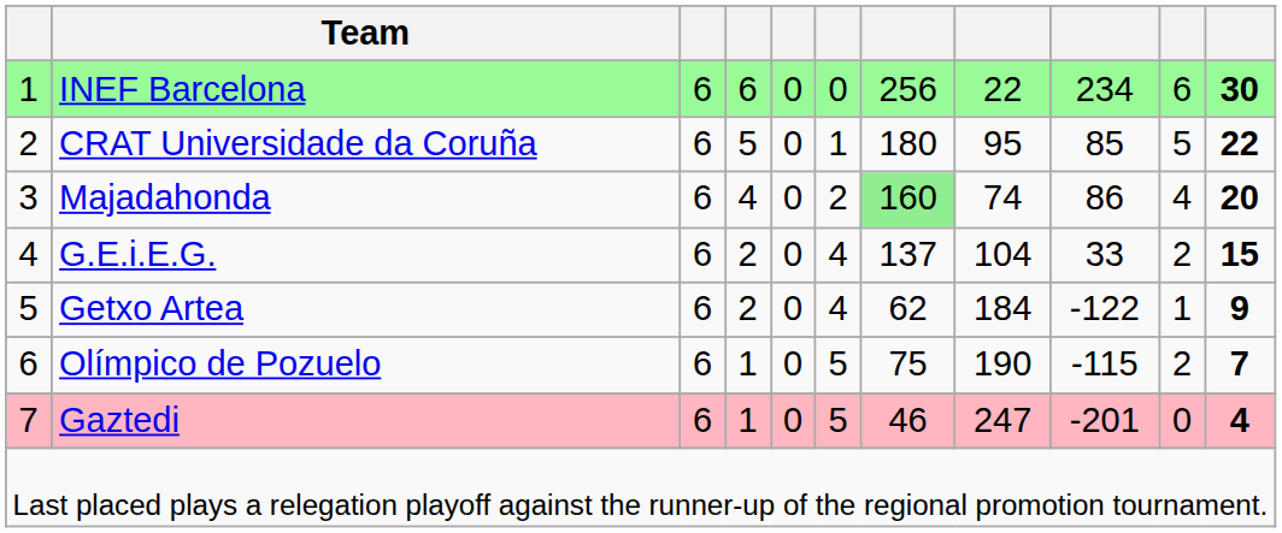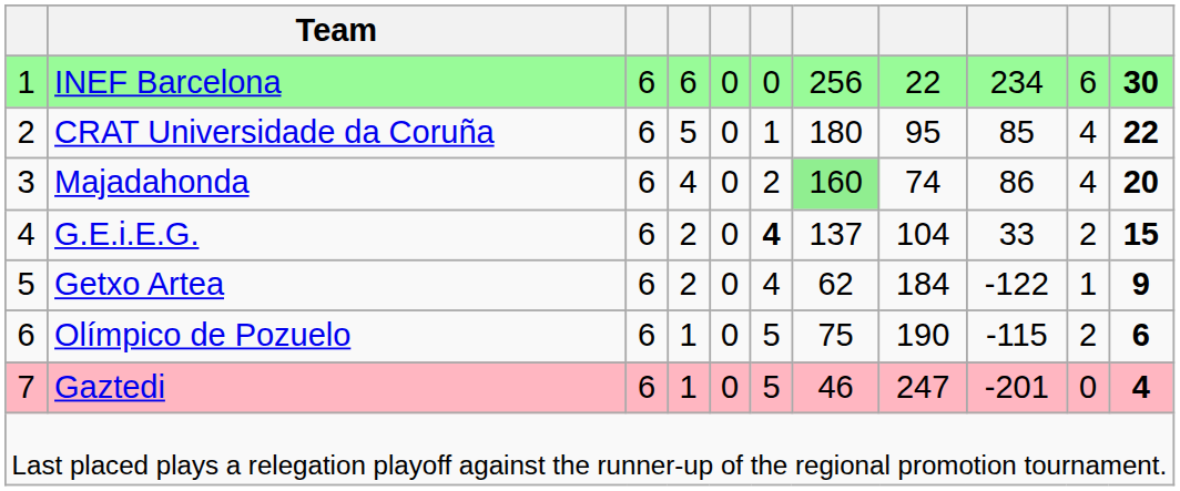 <table class="wikitable" style="text-align:center;">
 <tr>
 <th></th>
 <th>Team</th>
 <th></th>
 <th></th>
 <th></th>
 <th></th>
 <th></th>
 <th></th>
 <th></th>
 <th></th>
 <th></th>
 </tr>
 <tr bgcolor=palegreen>
 <td>1</td>
 <td align="left"><a href='#'>INEF Barcelona</a></td>
 <td>6</td>
 <td>6</td>
 <td>0</td>
 <td>0</td>
 <td>256</td>
 <td>22</td>
 <td>234</td>
 <td>6</td>
 <td><strong>30</strong></td>
 </tr>
 <tr>
 <td>2</td>
 <td align="left"><a href='#'>CRAT Universidade da Coruña</a></td>
 <td>6</td>
 <td>5</td>
 <td>0</td>
 <td>1</td>
 <td>180</td>
 <td>95</td>
 <td>85</td>
-<td>5</td>
+<td>4</td>
 <td><strong>22</strong></td>
 </tr>
 <tr>
 <td>3</td>
 <td align="left"><a href='#'>Majadahonda</a></td>
 <td>6</td>
 <td>4</td>
 <td>0</td>
 <td>2</td>
 <td style="background: lightgreen;">160</td>
 <td>74</td>
 <td>86</td>
 <td>4</td>
 <td><strong>20</strong></td>
 </tr>
 <tr>
 <td>4</td>
 <td align="left"><a href='#'>G.E.i.E.G.</a></td>
 <td>6</td>
 <td>2</td>
 <td>0</td>
-<td>4</td>
+<td><strong>4</strong></td>
 <td>137</td>
 <td>104</td>
 <td>33</td>
 <td>2</td>
 <td><strong>15</strong></td>
 </tr>
 <tr>
 <td>5</td>
 <td align="left"><a href='#'>Getxo Artea</a></td>
 <td>6</td>
 <td>2</td>
 <td>0</td>
 <td>4</td>
 <td>62</td>
 <td>184</td>
 <td>-122</td>
 <td>1</td>
 <td><strong>9</strong></td>
 </tr>
 <tr>
 <td>6</td>
 <td align="left"><a href='#'>Olímpico de Pozuelo</a></td>
 <td>6</td>
 <td>1</td>
 <td>0</td>
 <td>5</td>
 <td>75</td>
 <td>190</td>
 <td>-115</td>
 <td>2</td>
-<td><strong>7</strong></td>
+<td><strong>6</strong></td>
 </tr>
 <tr bgcolor=lightpink>
 <td>7</td>
 <td align="left"><a href='#'>Gaztedi</a></td>
 <td>6</td>
 <td>1</td>
 <td>0</td>
 <td>5</td>
 <td>46</td>
 <td>247</td>
 <td>-201</td>
 <td>0</td>
 <td><strong>4</strong></td>
 </tr>
 <tr | style="text-align:left;" |>
 <td colspan="11" style="border:0px; font-size:smaller"><br><span>Last placed</span> plays a relegation playoff against the runner-up of the regional promotion tournament.</td>
 </tr>
 </table>
